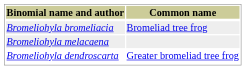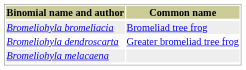 <table style="text-align:left; border:1px solid #999999; ">
 <tr style="background:#CCCC99; text-align: center; ">
 <th>Binomial name and author</th>
 <th>Common name</th>
 </tr>
 <tr>
 </tr>
 <tr style="background:#EEEEEE;">
 <td><em><a href='#'>Bromeliohyla bromeliacia</a></em> </td>
 <td><a href='#'>Bromeliad tree frog</a></td>
 </tr>
+<tr style="background:#FFFDFF;">
+<td><em><a href='#'>Bromeliohyla dendroscarta</a></em> </td>
+<td><a href='#'>Greater bromeliad tree frog</a></td>
+</tr>
 <tr style="background:#EEEEEE;">
 <td><em><a href='#'>Bromeliohyla melacaena</a></em> </td>
 <td></td>
 </tr>
-<tr style="background:#FFFDFF;">
-<td><em><a href='#'>Bromeliohyla dendroscarta</a></em> </td>
-<td><a href='#'>Greater bromeliad tree frog</a></td>
-</tr>
 <tr>
 </tr>
 </table>
